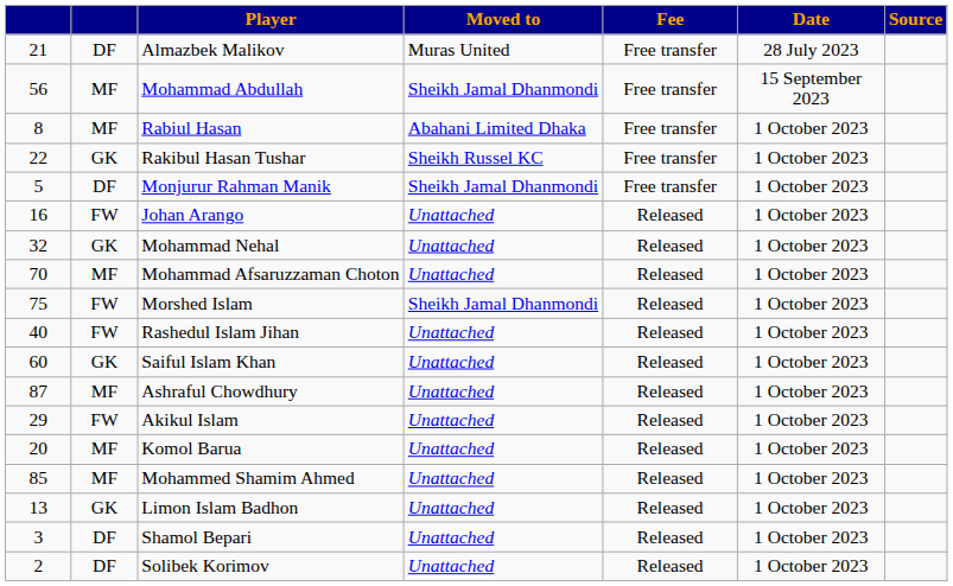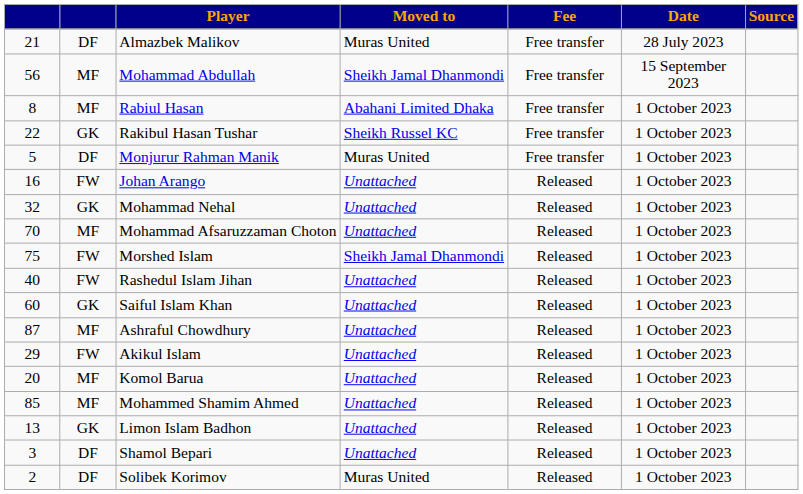 <table class="wikitable plainrowheaders sortable" style="text-align:center">
 <tr>
 <th style="background:#00008B; color:orange; width:50px;"></th>
 <th style="background:#00008B; color:orange; width:50px;"></th>
 <th style="background:#00008B; color:orange; width:210;">Player</th>
 <th style="background:#00008B; color:orange; width:150;">Moved to</th>
 <th style="background:#00008B; color:orange; width:110px;">Fee</th>
 <th style="background:#00008B; color:orange; width:120px;">Date</th>
 <th style="background:#00008B; color:orange; width:20px;">Source</th>
 </tr>
 <tr>
 <td align="center">21</td>
 <td align="center">DF</td>
 <td align="left"> Almazbek Malikov</td>
 <td align="left"> Muras United</td>
 <td align="center">Free transfer</td>
 <td>28 July 2023</td>
 <td></td>
 </tr>
 <tr>
 <td>56</td>
 <td>MF</td>
 <td align="left"><a href='#'>Mohammad Abdullah</a></td>
 <td align="left"><a href='#'>Sheikh Jamal Dhanmondi</a></td>
 <td>Free transfer</td>
 <td>15 September 2023</td>
 <td></td>
 </tr>
 <tr>
 <td>8</td>
 <td>MF</td>
 <td align="left"><a href='#'>Rabiul Hasan</a></td>
 <td align="left"><a href='#'>Abahani Limited Dhaka</a></td>
 <td>Free transfer</td>
 <td>1 October 2023</td>
 <td></td>
 </tr>
 <tr>
 <td>22</td>
 <td>GK</td>
 <td align="left">Rakibul Hasan Tushar</td>
 <td align="left"><a href='#'>Sheikh Russel KC</a></td>
 <td>Free transfer</td>
 <td>1 October 2023</td>
 <td></td>
 </tr>
 <tr>
 <td>5</td>
 <td>DF</td>
 <td align="left"><a href='#'>Monjurur Rahman Manik</a></td>
-<td align="left"><a href='#'>Sheikh Jamal Dhanmondi</a></td>
+<td align="left"> Muras United</td>
 <td>Free transfer</td>
 <td>1 October 2023</td>
 <td></td>
 </tr>
 <tr>
 <td>16</td>
 <td>FW</td>
 <td align="left"> <a href='#'>Johan Arango</a></td>
 <td align="left"><em><a href='#'>Unattached</a></em></td>
 <td>Released</td>
 <td>1 October 2023</td>
 <td></td>
 </tr>
 <tr>
 <td>32</td>
 <td>GK</td>
 <td align="left">Mohammad Nehal</td>
 <td align="left"><em><a href='#'>Unattached</a></em></td>
 <td>Released</td>
 <td>1 October 2023</td>
 <td></td>
 </tr>
 <tr>
 <td>70</td>
 <td>MF</td>
 <td align="left">Mohammad Afsaruzzaman Choton</td>
 <td align="left"><em><a href='#'>Unattached</a></em></td>
 <td>Released</td>
 <td>1 October 2023</td>
 <td></td>
 </tr>
 <tr>
 <td>75</td>
 <td>FW</td>
 <td align="left">Morshed Islam</td>
 <td align="left"><a href='#'>Sheikh Jamal Dhanmondi</a></td>
 <td>Released</td>
 <td>1 October 2023</td>
 <td></td>
 </tr>
 <tr>
 <td>40</td>
 <td>FW</td>
 <td align="left">Rashedul Islam Jihan</td>
 <td align="left"><em><a href='#'>Unattached</a></em></td>
 <td>Released</td>
 <td>1 October 2023</td>
 <td></td>
 </tr>
 <tr>
 <td>60</td>
 <td>GK</td>
 <td align="left">Saiful Islam Khan</td>
 <td align="left"><em><a href='#'>Unattached</a></em></td>
 <td>Released</td>
 <td>1 October 2023</td>
 <td></td>
 </tr>
 <tr>
 <td>87</td>
 <td>MF</td>
 <td align="left">Ashraful Chowdhury</td>
 <td align="left"><em><a href='#'>Unattached</a></em></td>
 <td>Released</td>
 <td>1 October 2023</td>
 <td></td>
 </tr>
 <tr>
 <td>29</td>
 <td>FW</td>
 <td align="left">Akikul Islam</td>
 <td align="left"><em><a href='#'>Unattached</a></em></td>
 <td>Released</td>
 <td>1 October 2023</td>
 <td></td>
 </tr>
 <tr>
 <td>20</td>
 <td>MF</td>
 <td align="left">Komol Barua</td>
 <td align="left"><em><a href='#'>Unattached</a></em></td>
 <td>Released</td>
 <td>1 October 2023</td>
 <td></td>
 </tr>
 <tr>
 <td>85</td>
 <td>MF</td>
 <td align="left">Mohammed Shamim Ahmed</td>
 <td align="left"><em><a href='#'>Unattached</a></em></td>
 <td>Released</td>
 <td>1 October 2023</td>
 <td></td>
 </tr>
 <tr>
 <td>13</td>
 <td>GK</td>
 <td align="left">Limon Islam Badhon</td>
 <td align="left"><em><a href='#'>Unattached</a></em></td>
 <td>Released</td>
 <td>1 October 2023</td>
 <td></td>
 </tr>
 <tr>
 <td>3</td>
 <td>DF</td>
 <td align="left">Shamol Bepari</td>
 <td align="left"><em><a href='#'>Unattached</a></em></td>
 <td>Released</td>
 <td>1 October 2023</td>
 <td></td>
 </tr>
 <tr>
 <td>2</td>
 <td>DF</td>
 <td align="left"> Solibek Korimov</td>
-<td align="left"><em><a href='#'>Unattached</a></em></td>
+<td align="left"> Muras United</td>
 <td>Released</td>
 <td>1 October 2023</td>
 <td></td>
 </tr>
 </table>
